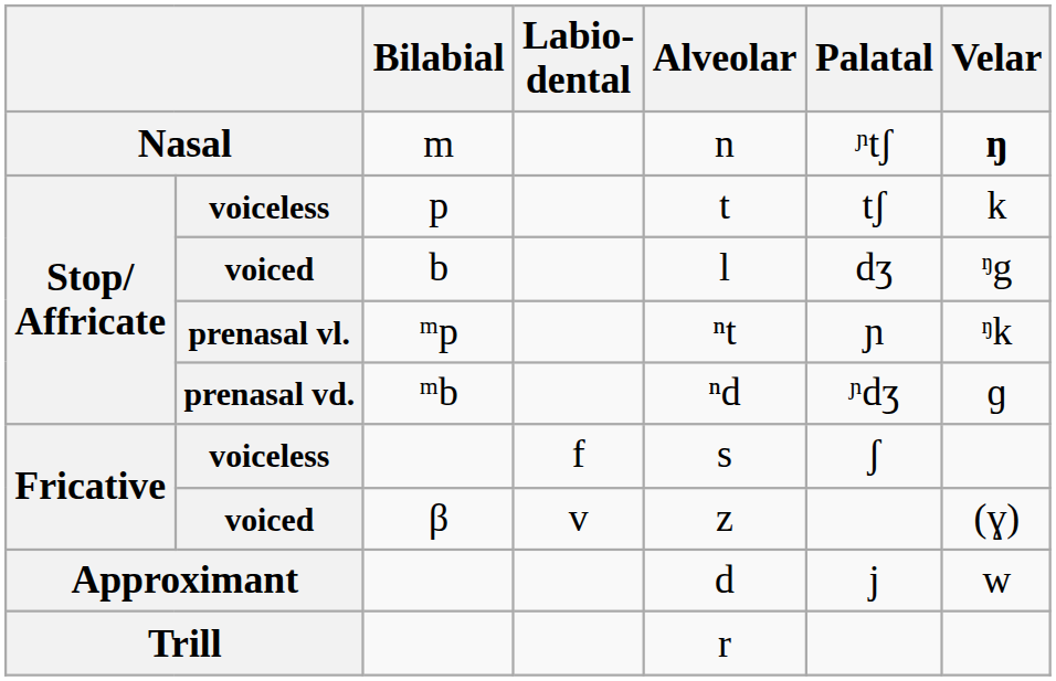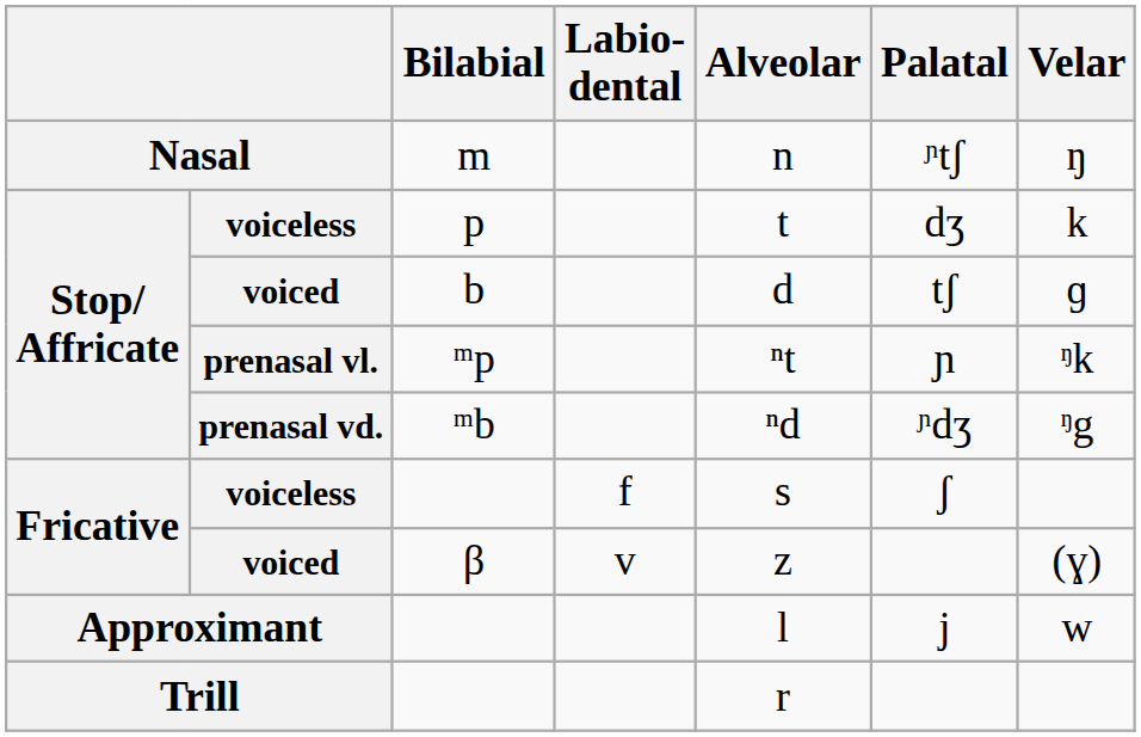 <table class="wikitable" style="text-align:center">
 <tr>
 <th colspan="2"></th>
 <th>Bilabial</th>
 <th>Labio-<br>dental</th>
 <th>Alveolar</th>
 <th>Palatal</th>
 <th>Velar</th>
 </tr>
 <tr>
 <th colspan="2">Nasal</th>
 <td>m</td>
 <td></td>
 <td>n</td>
 <td>ᶮtʃ</td>
-<td><strong>ŋ</strong></td>
+<td>ŋ</td>
 </tr>
 <tr>
 <th rowspan="4">Stop/<br>Affricate</th>
 <th><small>voiceless</small></th>
 <td>p</td>
 <td></td>
 <td>t</td>
-<td>tʃ</td>
+<td>dʒ</td>
 <td>k</td>
 </tr>
 <tr>
 <th><small>voiced</small></th>
 <td>b</td>
 <td></td>
-<td>l</td>
-<td>dʒ</td>
-<td>ᵑg</td>
+<td>d</td>
+<td>tʃ</td>
+<td>ɡ</td>
 </tr>
 <tr>
 <th><small>prenasal vl.</small></th>
 <td>ᵐp</td>
 <td></td>
 <td>ⁿt</td>
 <td>ɲ</td>
 <td>ᵑk</td>
 </tr>
 <tr>
 <th><small>prenasal vd.</small></th>
 <td>ᵐb</td>
 <td></td>
 <td>ⁿd</td>
 <td>ᶮdʒ</td>
-<td>ɡ</td>
+<td>ᵑg</td>
 </tr>
 <tr>
 <th rowspan="2">Fricative</th>
 <th><small>voiceless</small></th>
 <td></td>
 <td>f</td>
 <td>s</td>
 <td>ʃ</td>
 <td></td>
 </tr>
 <tr>
 <th><small>voiced</small></th>
 <td>β</td>
 <td>v</td>
 <td>z</td>
 <td></td>
 <td>(ɣ)</td>
 </tr>
 <tr>
 <th colspan="2">Approximant</th>
 <td></td>
 <td></td>
-<td>d</td>
+<td>l</td>
 <td>j</td>
 <td>w</td>
 </tr>
 <tr>
 <th colspan="2">Trill</th>
 <td></td>
 <td></td>
 <td>r</td>
 <td></td>
 <td></td>
 </tr>
 </table>
